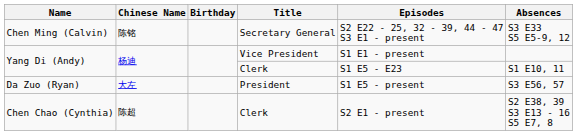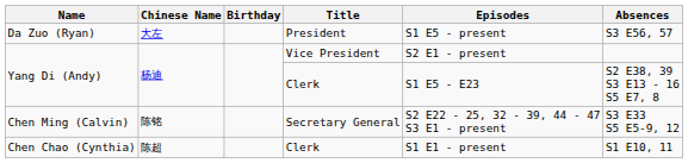 <table class="wikitable">
 <tr>
 <th>Name</th>
 <th>Chinese Name</th>
 <th>Birthday</th>
 <th>Title</th>
 <th>Episodes</th>
 <th>Absences</th>
 </tr>
 <tr>
+<td>Da Zuo (Ryan)</td>
+<td><a href='#'>大左</a></td>
+<td></td>
+<td>President</td>
+<td>S1 E5 - present</td>
+<td>S3 E56, 57</td>
+</tr>
+<tr>
+<td rowspan="2">Yang Di (Andy)</td>
+<td rowspan="2"><a href='#'>杨迪</a></td>
+<td rowspan="2"></td>
+<td>Vice President</td>
+<td>S2 E1 - present</td>
+<td></td>
+</tr>
+<tr>
+<td>Clerk</td>
+<td>S1 E5 - E23</td>
+<td>S2 E38, 39<br>S3 E13 - 16<br>S5 E7, 8</td>
+</tr>
+<tr>
 <td>Chen Ming (Calvin)</td>
 <td>陈铭</td>
 <td></td>
 <td>Secretary General</td>
 <td>S2 E22 - 25, 32 - 39, 44 - 47<br>S3 E1 - present</td>
 <td>S3 E33<br>S5 E5-9, 12</td>
 </tr>
 <tr>
-<td rowspan="2">Yang Di (Andy)</td>
-<td rowspan="2"><a href='#'>杨迪</a></td>
-<td rowspan="2"></td>
-<td>Vice President</td>
-<td>S1 E1 - present</td>
-<td></td>
-</tr>
-<tr>
-<td>Clerk</td>
-<td>S1 E5 - E23</td>
-<td>S1 E10, 11</td>
-</tr>
-<tr>
-<td>Da Zuo (Ryan)</td>
-<td><a href='#'>大左</a></td>
-<td></td>
-<td>President</td>
-<td>S1 E5 - present</td>
-<td>S3 E56, 57</td>
-</tr>
-<tr>
 <td>Chen Chao (Cynthia)</td>
 <td>陈超</td>
 <td></td>
 <td>Clerk</td>
-<td>S2 E1 - present</td>
-<td>S2 E38, 39<br>S3 E13 - 16<br>S5 E7, 8</td>
+<td>S1 E1 - present</td>
+<td>S1 E10, 11</td>
 </tr>
 </table>
